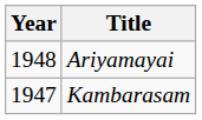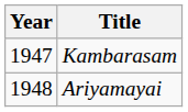 <table class="wikitable">
 <tr>
 <th>Year</th>
 <th>Title</th>
 </tr>
 <tr>
+<td>1947</td>
+<td><em>Kambarasam</em></td>
+</tr>
+<tr>
 <td>1948</td>
 <td><em>Ariyamayai</em></td>
 </tr>
-<tr>
-<td>1947</td>
-<td><em>Kambarasam</em></td>
-</tr>
 </table>
